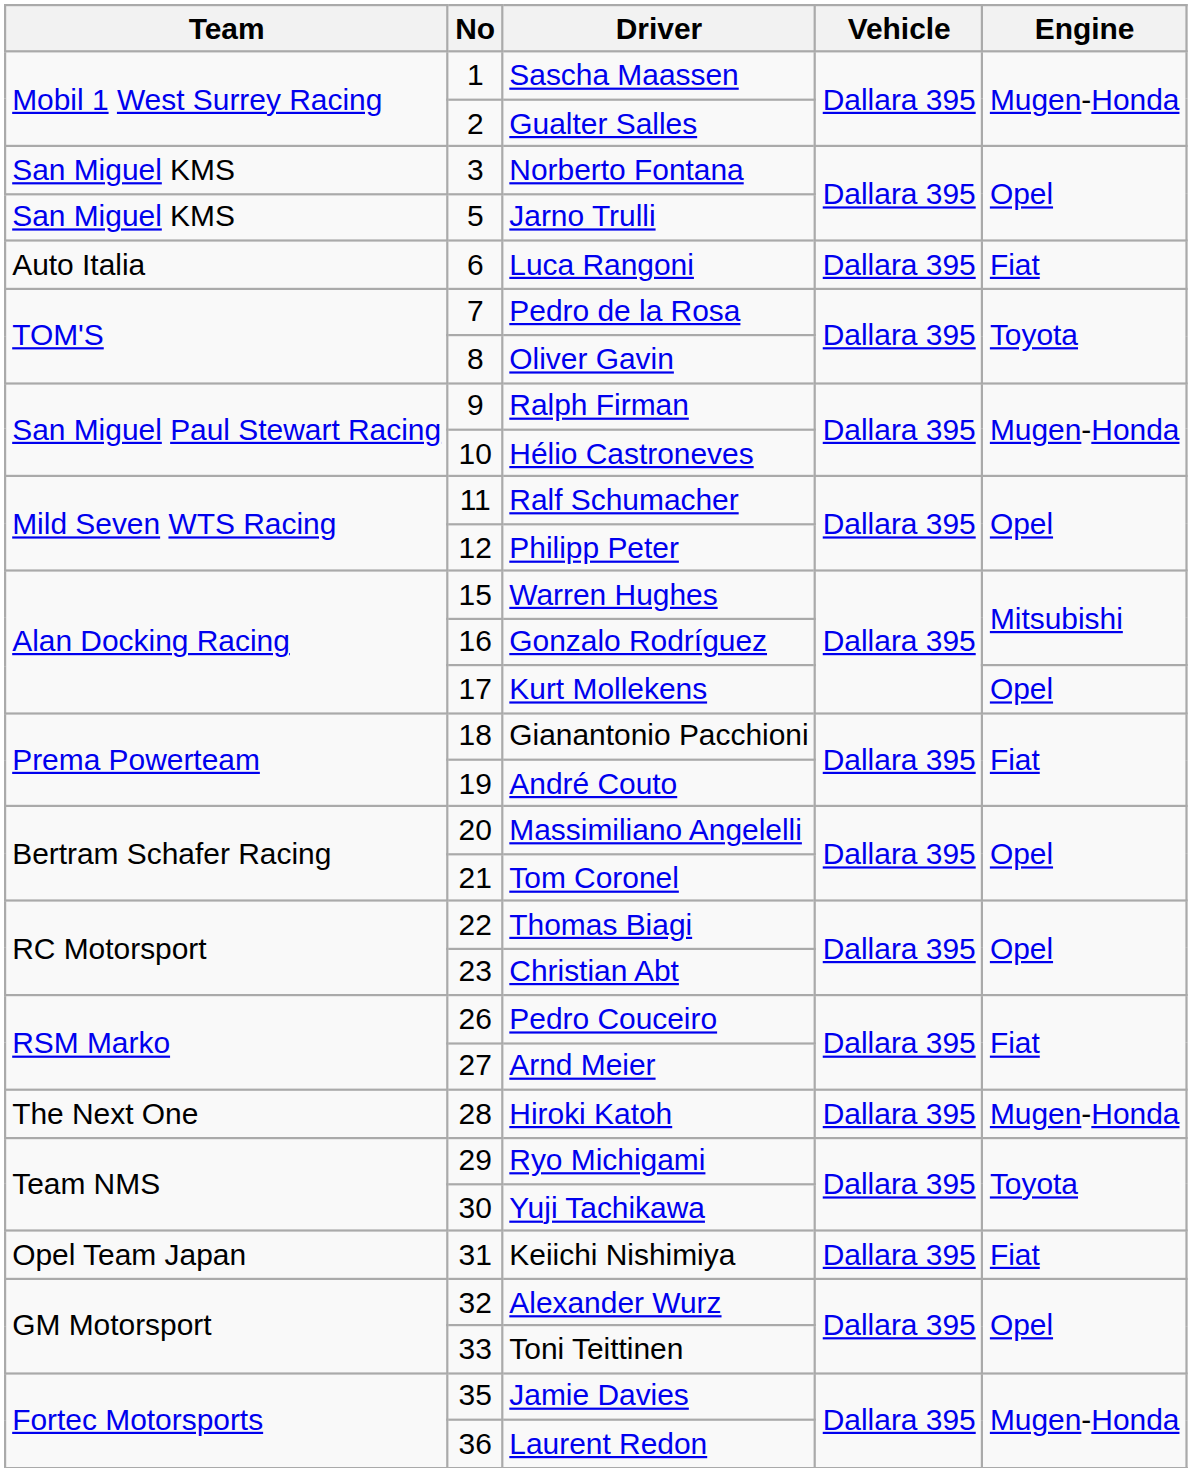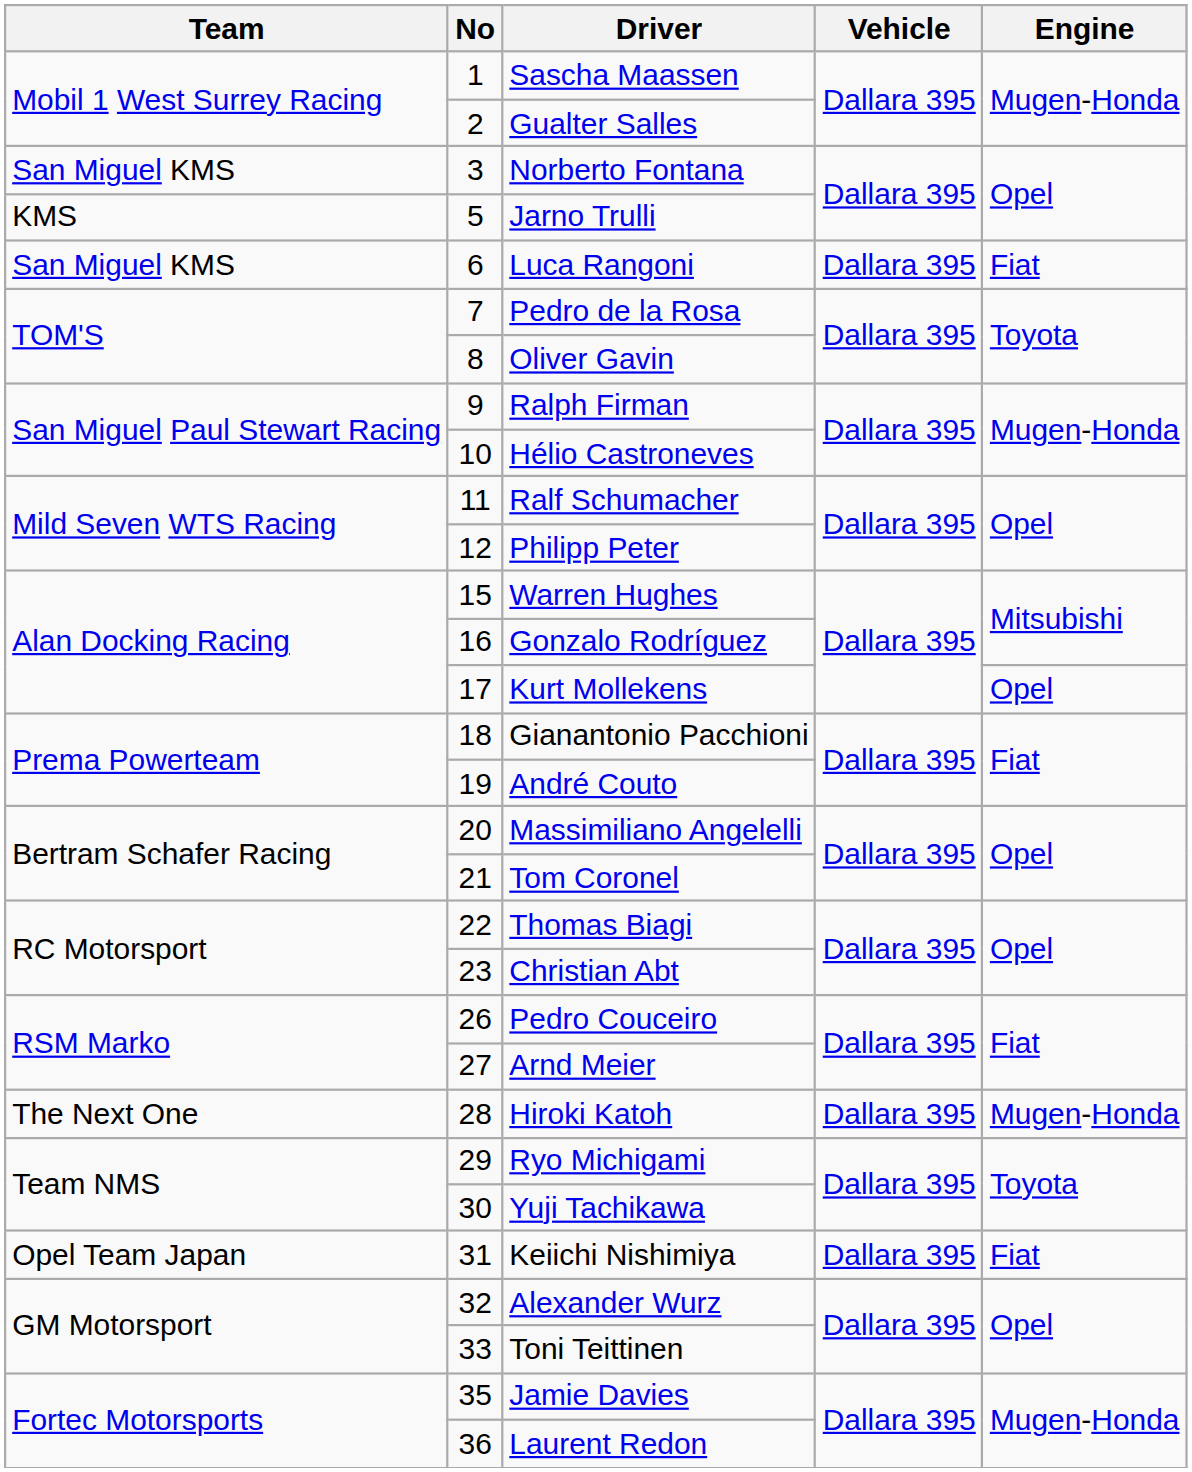 <table class="wikitable" style="font-size: 85%;">
 <tr>
 <th>Team</th>
 <th>No</th>
 <th>Driver</th>
 <th>Vehicle</th>
 <th>Engine</th>
 </tr>
 <tr>
 <td rowspan=2> <a href='#'>Mobil 1</a> <a href='#'>West Surrey Racing</a></td>
 <td align=center>1</td>
 <td> <a href='#'>Sascha Maassen</a></td>
 <td rowspan=2><a href='#'>Dallara 395</a></td>
 <td rowspan=2><a href='#'>Mugen</a>-<a href='#'>Honda</a></td>
 </tr>
 <tr>
 <td align=center>2</td>
 <td> <a href='#'>Gualter Salles</a></td>
 </tr>
 <tr>
 <td> <a href='#'>San Miguel</a> KMS</td>
 <td align=center>3</td>
 <td> <a href='#'>Norberto Fontana</a></td>
 <td rowspan=2><a href='#'>Dallara 395</a></td>
 <td rowspan=2><a href='#'>Opel</a></td>
 </tr>
 <tr>
-<td> <a href='#'>San Miguel</a> KMS</td>
+<td> KMS</td>
 <td align=center>5</td>
 <td> <a href='#'>Jarno Trulli</a></td>
 </tr>
 <tr>
-<td> Auto Italia</td>
+<td> <a href='#'>San Miguel</a> KMS</td>
 <td align=center>6</td>
 <td> <a href='#'>Luca Rangoni</a></td>
 <td><a href='#'>Dallara 395</a></td>
 <td><a href='#'>Fiat</a></td>
 </tr>
 <tr>
 <td rowspan=2> <a href='#'>TOM'S</a></td>
 <td align=center>7</td>
 <td> <a href='#'>Pedro de la Rosa</a></td>
 <td rowspan=2><a href='#'>Dallara 395</a></td>
 <td rowspan=2><a href='#'>Toyota</a></td>
 </tr>
 <tr>
 <td align=center>8</td>
 <td> <a href='#'>Oliver Gavin</a></td>
 </tr>
 <tr>
 <td rowspan=2> <a href='#'>San Miguel</a> <a href='#'>Paul Stewart Racing</a></td>
 <td align=center>9</td>
 <td> <a href='#'>Ralph Firman</a></td>
 <td rowspan=2><a href='#'>Dallara 395</a></td>
 <td rowspan=2><a href='#'>Mugen</a>-<a href='#'>Honda</a></td>
 </tr>
 <tr>
 <td align=center>10</td>
 <td> <a href='#'>Hélio Castroneves</a></td>
 </tr>
 <tr>
 <td rowspan=2> <a href='#'>Mild Seven</a> <a href='#'>WTS Racing</a></td>
 <td align=center>11</td>
 <td> <a href='#'>Ralf Schumacher</a></td>
 <td rowspan=2><a href='#'>Dallara 395</a></td>
 <td rowspan=2><a href='#'>Opel</a></td>
 </tr>
 <tr>
 <td align=center>12</td>
 <td> <a href='#'>Philipp Peter</a></td>
 </tr>
 <tr>
 <td rowspan=3> <a href='#'>Alan Docking Racing</a></td>
 <td align=center>15</td>
 <td> <a href='#'>Warren Hughes</a></td>
 <td rowspan=3><a href='#'>Dallara 395</a></td>
 <td rowspan=2><a href='#'>Mitsubishi</a></td>
 </tr>
 <tr>
 <td align=center>16</td>
 <td> <a href='#'>Gonzalo Rodríguez</a></td>
 </tr>
 <tr>
 <td align=center>17</td>
 <td> <a href='#'>Kurt Mollekens</a></td>
 <td><a href='#'>Opel</a></td>
 </tr>
 <tr>
 <td rowspan=2>   <a href='#'>Prema Powerteam</a></td>
 <td align=center>18</td>
 <td> Gianantonio Pacchioni</td>
 <td rowspan=2><a href='#'>Dallara 395</a></td>
 <td rowspan=2><a href='#'>Fiat</a></td>
 </tr>
 <tr>
 <td align=center>19</td>
 <td> <a href='#'>André Couto</a></td>
 </tr>
 <tr>
 <td rowspan=2> Bertram Schafer Racing</td>
 <td align=center>20</td>
 <td> <a href='#'>Massimiliano Angelelli</a></td>
 <td rowspan=2><a href='#'>Dallara 395</a></td>
 <td rowspan=2><a href='#'>Opel</a></td>
 </tr>
 <tr>
 <td align=center>21</td>
 <td> <a href='#'>Tom Coronel</a></td>
 </tr>
 <tr>
 <td rowspan=2> RC Motorsport</td>
 <td align=center>22</td>
 <td> <a href='#'>Thomas Biagi</a></td>
 <td rowspan=2><a href='#'>Dallara 395</a></td>
 <td rowspan=2><a href='#'>Opel</a></td>
 </tr>
 <tr>
 <td align=center>23</td>
 <td> <a href='#'>Christian Abt</a></td>
 </tr>
 <tr>
 <td rowspan=2> <a href='#'>RSM Marko</a></td>
 <td align=center>26</td>
 <td> <a href='#'>Pedro Couceiro</a></td>
 <td rowspan=2><a href='#'>Dallara 395</a></td>
 <td rowspan=2><a href='#'>Fiat</a></td>
 </tr>
 <tr>
 <td align=center>27</td>
 <td> <a href='#'>Arnd Meier</a></td>
 </tr>
 <tr>
 <td> The Next One</td>
 <td align=center>28</td>
 <td> <a href='#'>Hiroki Katoh</a></td>
 <td><a href='#'>Dallara 395</a></td>
 <td><a href='#'>Mugen</a>-<a href='#'>Honda</a></td>
 </tr>
 <tr>
 <td rowspan=2> Team NMS</td>
 <td align=center>29</td>
 <td> <a href='#'>Ryo Michigami</a></td>
 <td rowspan=2><a href='#'>Dallara 395</a></td>
 <td rowspan=2><a href='#'>Toyota</a></td>
 </tr>
 <tr>
 <td align=center>30</td>
 <td> <a href='#'>Yuji Tachikawa</a></td>
 </tr>
 <tr>
 <td> Opel Team Japan</td>
 <td align=center>31</td>
 <td> Keiichi Nishimiya</td>
 <td><a href='#'>Dallara 395</a></td>
 <td><a href='#'>Fiat</a></td>
 </tr>
 <tr>
 <td rowspan=2> GM Motorsport</td>
 <td align=center>32</td>
 <td> <a href='#'>Alexander Wurz</a></td>
 <td rowspan=2><a href='#'>Dallara 395</a></td>
 <td rowspan=2><a href='#'>Opel</a></td>
 </tr>
 <tr>
 <td align=center>33</td>
 <td> Toni Teittinen</td>
 </tr>
 <tr>
 <td rowspan=2> <a href='#'>Fortec Motorsports</a></td>
 <td align=center>35</td>
 <td> <a href='#'>Jamie Davies</a></td>
 <td rowspan=2><a href='#'>Dallara 395</a></td>
 <td rowspan=2><a href='#'>Mugen</a>-<a href='#'>Honda</a></td>
 </tr>
 <tr>
 <td align=center>36</td>
 <td> <a href='#'>Laurent Redon</a></td>
 </tr>
 <tr>
 </tr>
 </table>
